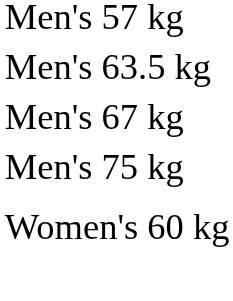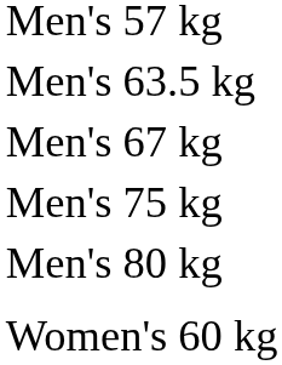 <table>
 <tr>
 <td>Men's 57 kg</td>
 <td></td>
 <td></td>
 <td></td>
 </tr>
 <tr>
 <td>Men's 63.5 kg</td>
 <td></td>
 <td></td>
 <td></td>
 </tr>
 <tr>
 <td>Men's 67 kg</td>
 <td></td>
 <td></td>
 <td></td>
 </tr>
 <tr>
 <td>Men's 75 kg</td>
 <td></td>
 <td></td>
 <td></td>
 </tr>
 <tr>
+<td>Men's 80 kg</td>
+<td></td>
+<td></td>
+<td></td>
+</tr>
+<tr>
 <td></td>
 <td></td>
 <td></td>
 <td></td>
 </tr>
 <tr>
 <td>Women's 60 kg</td>
 <td></td>
 <td></td>
 <td></td>
 </tr>
 </table>
